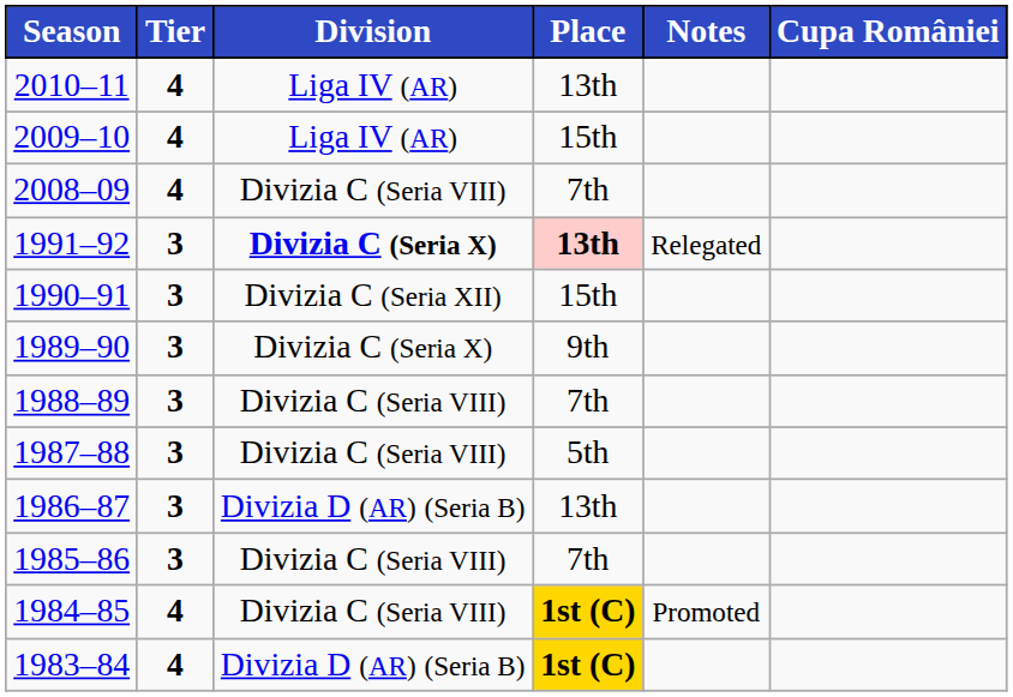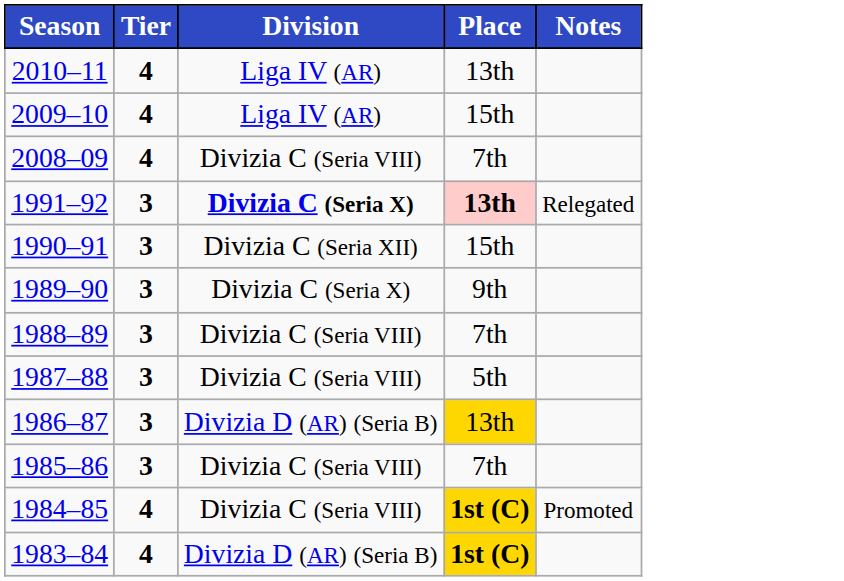 <table class="wikitable" style="text-align:center;">
 <tr>
 <th style="background:#2e49c3;color:#FFFFFF;border:1px solid #000000">Season</th>
 <th style="background:#2e49c3;color:#FFFFFF;border:1px solid #000000">Tier</th>
 <th style="background:#2e49c3;color:#FFFFFF;border:1px solid #000000">Division</th>
 <th style="background:#2e49c3;color:#FFFFFF;border:1px solid #000000">Place</th>
 <th style="background:#2e49c3;color:#FFFFFF;border:1px solid #000000">Notes</th>
-<th style="background:#2e49c3;color:#FFFFFF;border:1px solid #000000">Cupa României</th>
 </tr>
 <tr>
 <td><a href='#'>2010–11</a></td>
 <td><strong>4</strong></td>
 <td><a href='#'>Liga IV</a> <small>(<a href='#'>AR</a>)</small></td>
 <td>13th</td>
-<td></td>
 <td></td>
 </tr>
 <tr>
 <td><a href='#'>2009–10</a></td>
 <td><strong>4</strong></td>
 <td><a href='#'>Liga IV</a> <small>(<a href='#'>AR</a>)</small></td>
 <td>15th</td>
 <td></td>
-<td></td>
 </tr>
 <tr>
 <td><a href='#'>2008–09</a></td>
 <td><strong>4</strong></td>
 <td>Divizia C <small>(Seria VIII)</small></td>
 <td>7th</td>
-<td></td>
 <td></td>
 </tr>
 <tr>
 <td><a href='#'>1991–92</a></td>
 <td><strong>3</strong></td>
 <td><strong><a href='#'>Divizia C</a> <small>(Seria X)</small></strong></td>
 <td align=center bgcolor=#FFCCCC><strong>13th</strong></td>
 <td><small>Relegated</small></td>
-<td></td>
 </tr>
 <tr>
 <td><a href='#'>1990–91</a></td>
 <td><strong>3</strong></td>
 <td>Divizia C <small>(Seria XII)</small></td>
 <td>15th</td>
-<td></td>
 <td></td>
 </tr>
 <tr>
 <td><a href='#'>1989–90</a></td>
 <td><strong>3</strong></td>
 <td>Divizia C <small>(Seria X)</small></td>
 <td>9th</td>
 <td></td>
-<td></td>
 </tr>
 <tr>
 <td><a href='#'>1988–89</a></td>
 <td><strong>3</strong></td>
 <td>Divizia C <small>(Seria VIII)</small></td>
 <td>7th</td>
-<td></td>
 <td></td>
 </tr>
 <tr>
 <td><a href='#'>1987–88</a></td>
 <td><strong>3</strong></td>
 <td>Divizia C <small>(Seria VIII)</small></td>
 <td>5th</td>
 <td></td>
-<td></td>
 </tr>
 <tr>
 <td><a href='#'>1986–87</a></td>
 <td><strong>3</strong></td>
 <td><a href='#'>Divizia D</a> <small>(<a href='#'>AR</a>)</small> <small>(Seria B)</small></td>
-<td>13th</td>
-<td></td>
+<td style="background: gold;">13th</td>
 <td></td>
 </tr>
 <tr>
 <td><a href='#'>1985–86</a></td>
 <td><strong>3</strong></td>
 <td>Divizia C <small>(Seria VIII)</small></td>
 <td>7th</td>
 <td></td>
-<td></td>
 </tr>
 <tr>
 <td><a href='#'>1984–85</a></td>
 <td><strong>4</strong></td>
 <td>Divizia C <small>(Seria VIII)</small></td>
 <td align=center bgcolor=gold><strong>1st</strong> <strong>(C)</strong></td>
 <td><small>Promoted</small></td>
-<td></td>
 </tr>
 <tr>
 <td><a href='#'>1983–84</a></td>
 <td><strong>4</strong></td>
 <td><a href='#'>Divizia D</a> <small>(<a href='#'>AR</a>)</small> <small>(Seria B)</small></td>
 <td align=center bgcolor=gold><strong>1st (C)</strong></td>
 <td></td>
-<td></td>
 </tr>
 </table>
